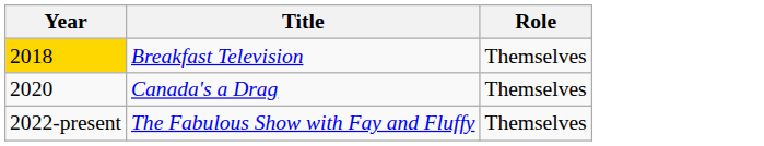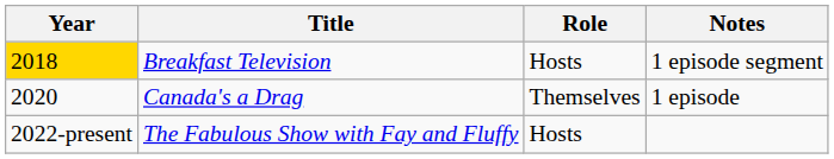 <table class="wikitable">
 <tr>
 <th>Year</th>
 <th>Title</th>
 <th>Role</th>
+<th>Notes</th>
 </tr>
 <tr>
 <td style="background: gold;">2018</td>
 <td><em><a href='#'>Breakfast Television</a></em></td>
-<td>Themselves</td>
+<td>Hosts</td>
+<td>1 episode segment</td>
 </tr>
 <tr>
 <td>2020</td>
 <td><em><a href='#'>Canada's a Drag</a></em></td>
 <td>Themselves</td>
+<td>1 episode</td>
 </tr>
 <tr>
 <td>2022-present</td>
 <td><em><a href='#'>The Fabulous Show with Fay and Fluffy</a></em></td>
-<td>Themselves</td>
+<td>Hosts</td>
+<td></td>
 </tr>
 </table>
